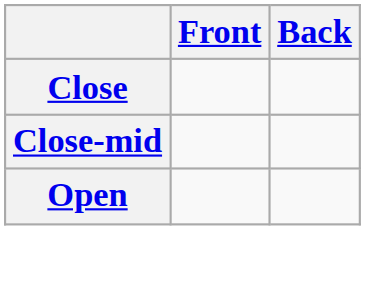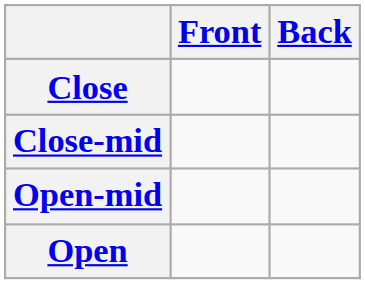 <table class="wikitable" style="text-align:center">
 <tr>
 <th></th>
 <th><a href='#'>Front</a></th>
 <th><a href='#'>Back</a></th>
 </tr>
 <tr>
 <th><a href='#'>Close</a></th>
 <td></td>
 <td></td>
 </tr>
 <tr>
 <th><a href='#'>Close-mid</a></th>
 <td></td>
 <td></td>
 </tr>
 <tr>
+<th><a href='#'>Open-mid</a></th>
+<td></td>
+<td></td>
+</tr>
+<tr>
 <th><a href='#'>Open</a></th>
 <td></td>
 <td></td>
 </tr>
 </table>
